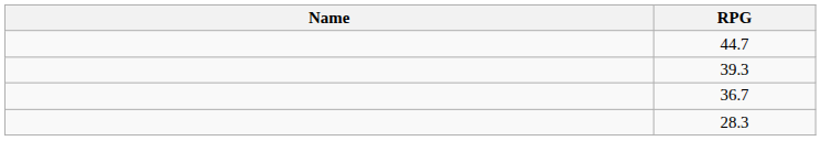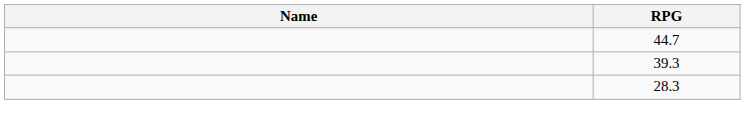 <table class=wikitable width="50%">
 <tr>
 <th width="80%">Name</th>
 <th width="20%">RPG</th>
 </tr>
 <tr>
 <td></td>
 <td align=center>44.7</td>
 </tr>
 <tr>
 <td></td>
 <td align=center>39.3</td>
 </tr>
 <tr>
 <td></td>
-<td align=center>36.7</td>
-</tr>
-<tr>
-<td></td>
 <td align=center>28.3</td>
 </tr>
 </table>
